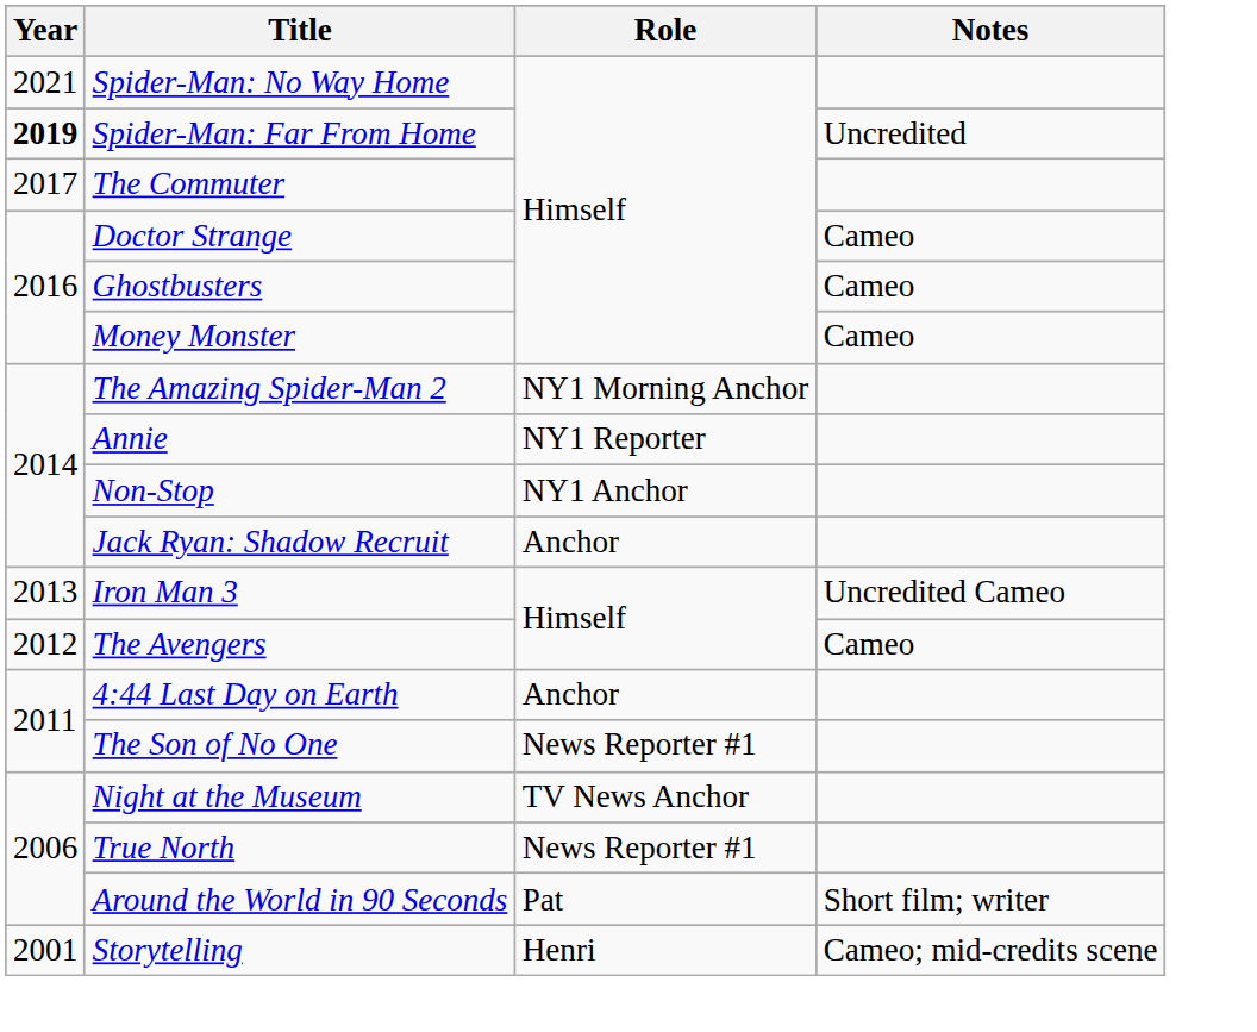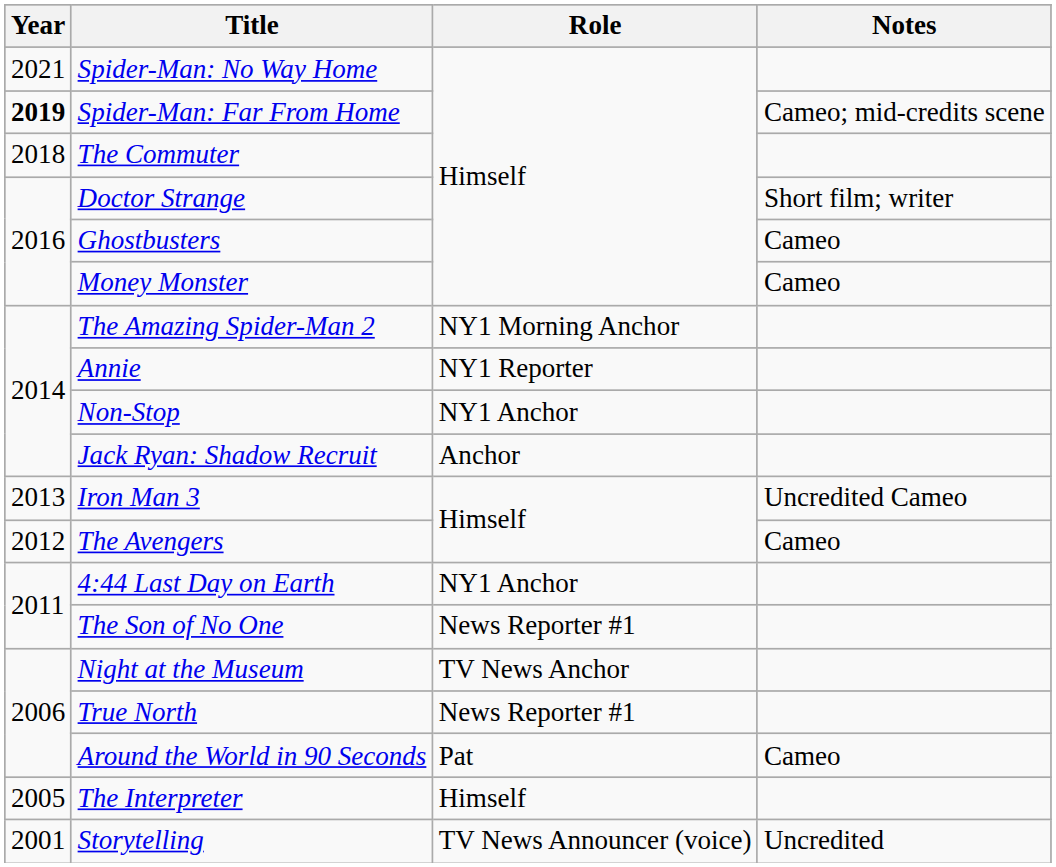 <table class="wikitable sortable">
 <tr>
 <th>Year</th>
 <th>Title</th>
 <th>Role</th>
 <th>Notes</th>
 </tr>
 <tr>
 <td>2021</td>
 <td><em><a href='#'>Spider-Man: No Way Home</a></em></td>
 <td rowspan="6">Himself</td>
 <td></td>
 </tr>
 <tr>
 <td><strong>2019</strong></td>
 <td><em><a href='#'>Spider-Man: Far From Home</a></em></td>
-<td>Uncredited</td>
+<td>Cameo; mid-credits scene</td>
 </tr>
 <tr>
-<td>2017</td>
+<td>2018</td>
 <td><em><a href='#'>The Commuter</a></em></td>
 <td></td>
 </tr>
 <tr>
 <td rowspan="3">2016</td>
 <td><em><a href='#'>Doctor Strange</a></em></td>
-<td>Cameo</td>
+<td>Short film; writer</td>
 </tr>
 <tr>
 <td><em><a href='#'>Ghostbusters</a></em></td>
 <td>Cameo</td>
 </tr>
 <tr>
 <td><em><a href='#'>Money Monster</a></em></td>
 <td>Cameo</td>
 </tr>
 <tr>
 <td rowspan="4">2014</td>
 <td><em><a href='#'>The Amazing Spider-Man 2</a></em></td>
 <td>NY1 Morning Anchor</td>
 <td></td>
 </tr>
 <tr>
 <td><em><a href='#'>Annie</a></em></td>
 <td>NY1 Reporter</td>
 <td></td>
 </tr>
 <tr>
 <td><em><a href='#'>Non-Stop</a></em></td>
 <td>NY1 Anchor</td>
 <td></td>
 </tr>
 <tr>
 <td><em><a href='#'>Jack Ryan: Shadow Recruit</a></em></td>
 <td>Anchor</td>
 <td></td>
 </tr>
 <tr>
 <td>2013</td>
 <td><em><a href='#'>Iron Man 3</a></em></td>
 <td rowspan="2">Himself</td>
 <td>Uncredited Cameo</td>
 </tr>
 <tr>
 <td>2012</td>
 <td><em><a href='#'>The Avengers</a></em></td>
 <td>Cameo</td>
 </tr>
 <tr>
 <td rowspan="2">2011</td>
 <td><em><a href='#'>4:44 Last Day on Earth</a></em></td>
-<td>Anchor</td>
+<td>NY1 Anchor</td>
 <td></td>
 </tr>
 <tr>
 <td><em><a href='#'>The Son of No One</a></em></td>
 <td>News Reporter #1</td>
 <td></td>
 </tr>
 <tr>
 <td rowspan="3">2006</td>
 <td><em><a href='#'>Night at the Museum</a></em></td>
 <td>TV News Anchor</td>
 <td></td>
 </tr>
 <tr>
 <td><em><a href='#'>True North</a></em></td>
 <td>News Reporter #1</td>
 <td></td>
 </tr>
 <tr>
 <td><em><a href='#'>Around the World in 90 Seconds</a></em></td>
 <td>Pat</td>
-<td>Short film; writer</td>
+<td>Cameo</td>
+</tr>
+<tr>
+<td>2005</td>
+<td><em><a href='#'>The Interpreter</a></em></td>
+<td>Himself</td>
+<td></td>
 </tr>
 <tr>
 <td>2001</td>
 <td><em><a href='#'>Storytelling</a></em></td>
-<td>Henri</td>
-<td>Cameo; mid-credits scene</td>
+<td>TV News Announcer (voice)</td>
+<td>Uncredited</td>
 </tr>
 </table>
